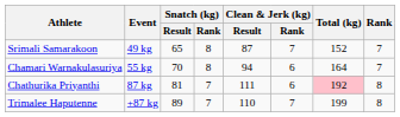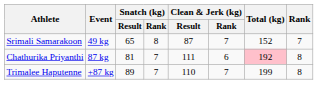 <table class="wikitable" style="font-size:90%">
 <tr>
 <th rowspan=2>Athlete</th>
 <th rowspan=2>Event</th>
 <th colspan="2">Snatch (kg)</th>
 <th colspan="2">Clean & Jerk (kg)</th>
 <th rowspan="2">Total (kg)</th>
 <th rowspan="2">Rank</th>
 </tr>
 <tr style="font-size:95%">
 <th>Result</th>
 <th>Rank</th>
 <th>Result</th>
 <th>Rank</th>
 </tr>
 <tr align=center>
 <td align=left><a href='#'>Srimali Samarakoon</a></td>
 <td align=left><a href='#'>49 kg</a></td>
 <td>65</td>
 <td>8</td>
 <td>87</td>
 <td>7</td>
 <td>152</td>
 <td>7</td>
 </tr>
 <tr align=center>
-<td align=left><a href='#'>Chamari Warnakulasuriya</a></td>
-<td align=left><a href='#'>55 kg</a></td>
-<td>70</td>
-<td>8</td>
-<td>94</td>
-<td>6</td>
-<td>164</td>
-<td>7</td>
-</tr>
-<tr align=center>
 <td align=left><a href='#'>Chathurika Priyanthi</a></td>
 <td align=left><a href='#'>87 kg</a></td>
 <td>81</td>
 <td>7</td>
 <td>111</td>
 <td>6</td>
 <td style="background: pink;">192</td>
 <td>8</td>
 </tr>
 <tr align=center>
 <td align=left><a href='#'>Trimalee Haputenne</a></td>
 <td align=left><a href='#'>+87 kg</a></td>
 <td>89</td>
 <td>7</td>
 <td>110</td>
 <td>7</td>
 <td>199</td>
 <td>8</td>
 </tr>
 </table>
